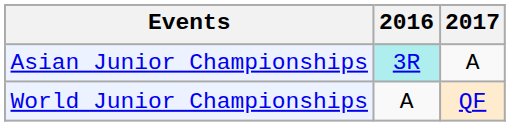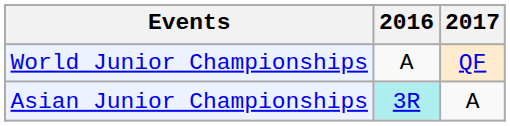 <table class="wikitable" style="font-size: 90%; text-align:center">
 <tr>
 <th>Events</th>
 <th>2016</th>
 <th>2017</th>
 </tr>
 <tr>
+<td bgcolor="#ECF2FF"; align="left"><a href='#'>World Junior Championships</a></td>
+<td>A</td>
+<td bgcolor=FFEBCD><a href='#'>QF</a></td>
+</tr>
+<tr>
 <td bgcolor="#ECF2FF"; align="left"><a href='#'>Asian Junior Championships</a></td>
 <td bgcolor="#afeeee"><a href='#'>3R</a></td>
 <td>A</td>
 </tr>
-<tr>
-<td bgcolor="#ECF2FF"; align="left"><a href='#'>World Junior Championships</a></td>
-<td>A</td>
-<td bgcolor=FFEBCD><a href='#'>QF</a></td>
-</tr>
 </table>
